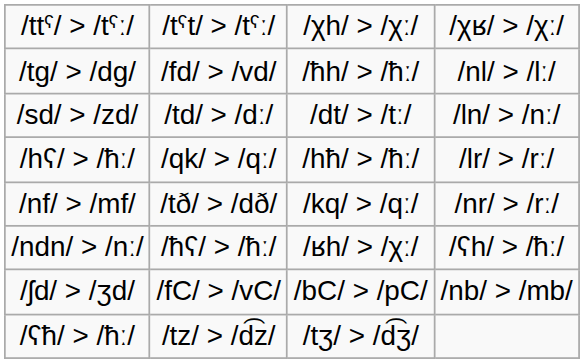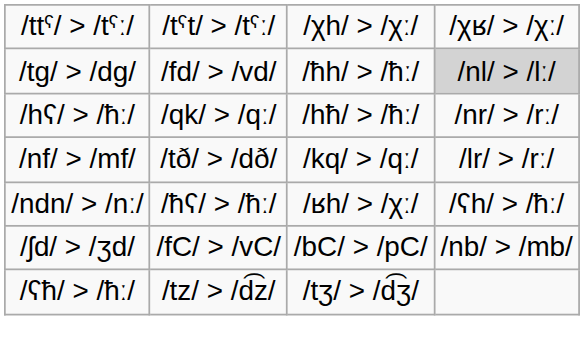 <table class="wikitable" style="text-align:center;">
 <tr>
 <td>/ttˤ/ > /tˤː/</td>
 <td>/tˤt/ > /tˤː/</td>
 <td>/χh/ > /χː/</td>
 <td>/χʁ/ > /χː/</td>
 </tr>
 <tr>
 <td>/tɡ/ > /dɡ/</td>
 <td>/fd/ > /vd/</td>
 <td>/ħh/ > /ħː/</td>
-<td>/nl/ > /lː/</td>
-</tr>
-<tr>
-<td>/sd/ > /zd/</td>
-<td>/td/ > /dː/</td>
-<td>/dt/ > /tː/</td>
-<td>/ln/ > /nː/</td>
+<td style="background: lightgrey;">/nl/ > /lː/</td>
 </tr>
 <tr>
 <td>/hʕ/ > /ħː/</td>
 <td>/qk/ > /qː/</td>
 <td>/hħ/ > /ħː/</td>
-<td>/lr/ > /rː/</td>
+<td>/nr/ > /rː/</td>
 </tr>
 <tr>
 <td>/nf/ > /mf/</td>
 <td>/tð/ > /dð/</td>
 <td>/kq/ > /qː/</td>
-<td>/nr/ > /rː/</td>
+<td>/lr/ > /rː/</td>
 </tr>
 <tr>
 <td>/ndn/ > /nː/</td>
 <td>/ħʕ/ > /ħː/</td>
 <td>/ʁh/ > /χː/</td>
 <td>/ʕh/ > /ħː/</td>
 </tr>
 <tr>
 <td>/ʃd/ > /ʒd/</td>
 <td>/fC/ > /vC/</td>
 <td>/bC/ > /pC/</td>
 <td>/nb/ > /mb/</td>
 </tr>
 <tr>
 <td>/ʕħ/ > /ħː/</td>
 <td>/tz/ > /d͡z/</td>
 <td>/tʒ/ > /d͡ʒ/</td>
 </tr>
 </table>
